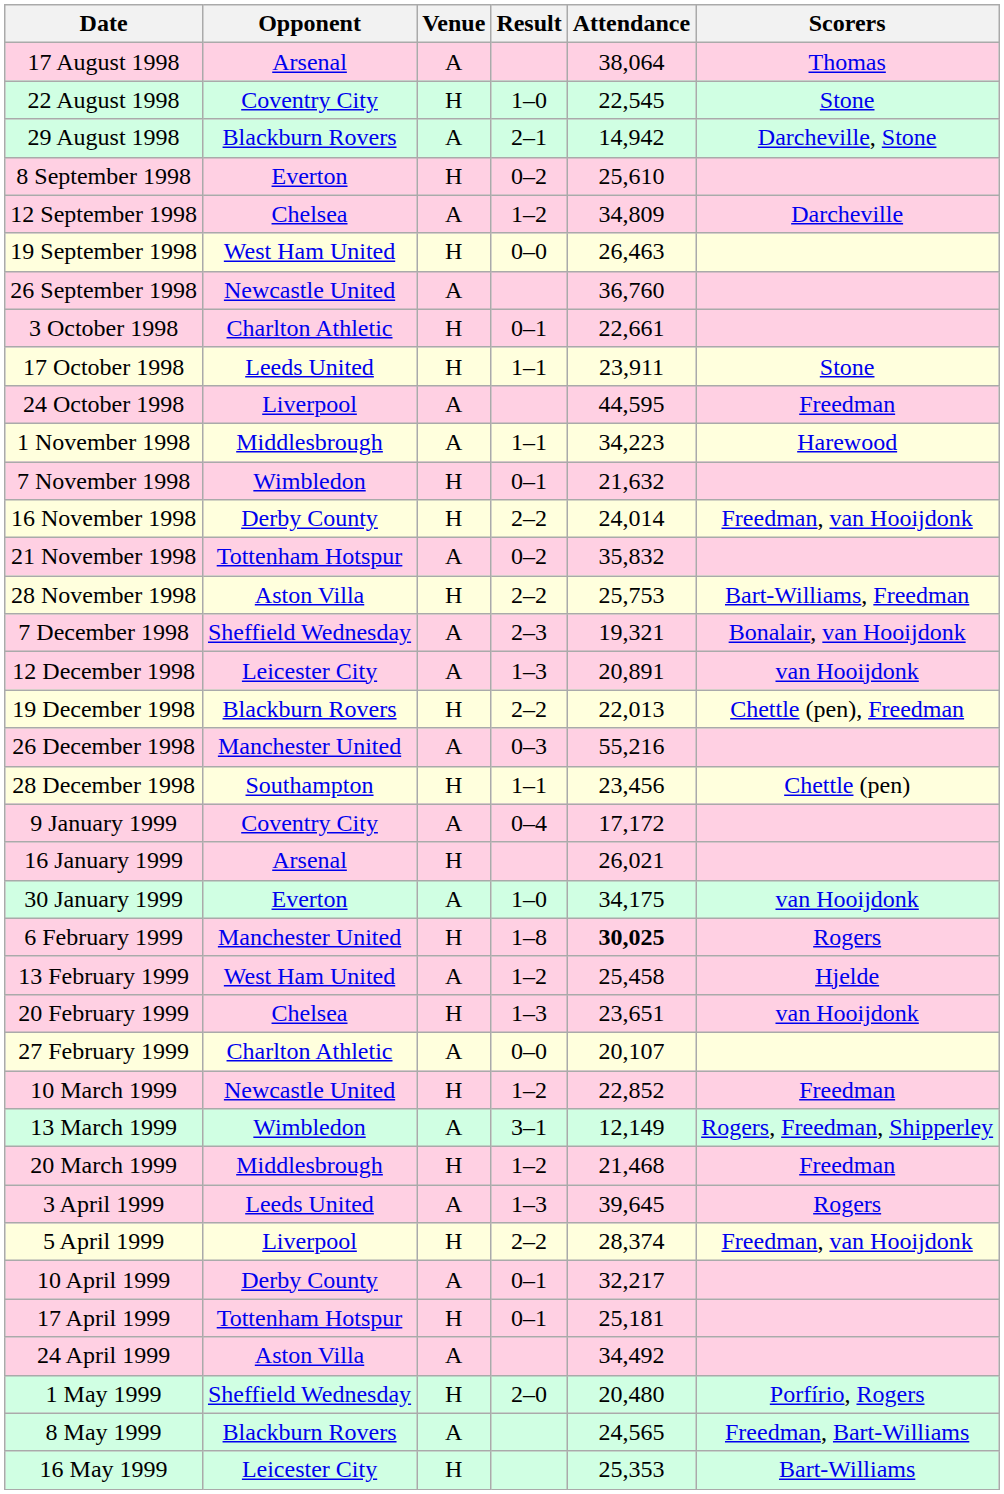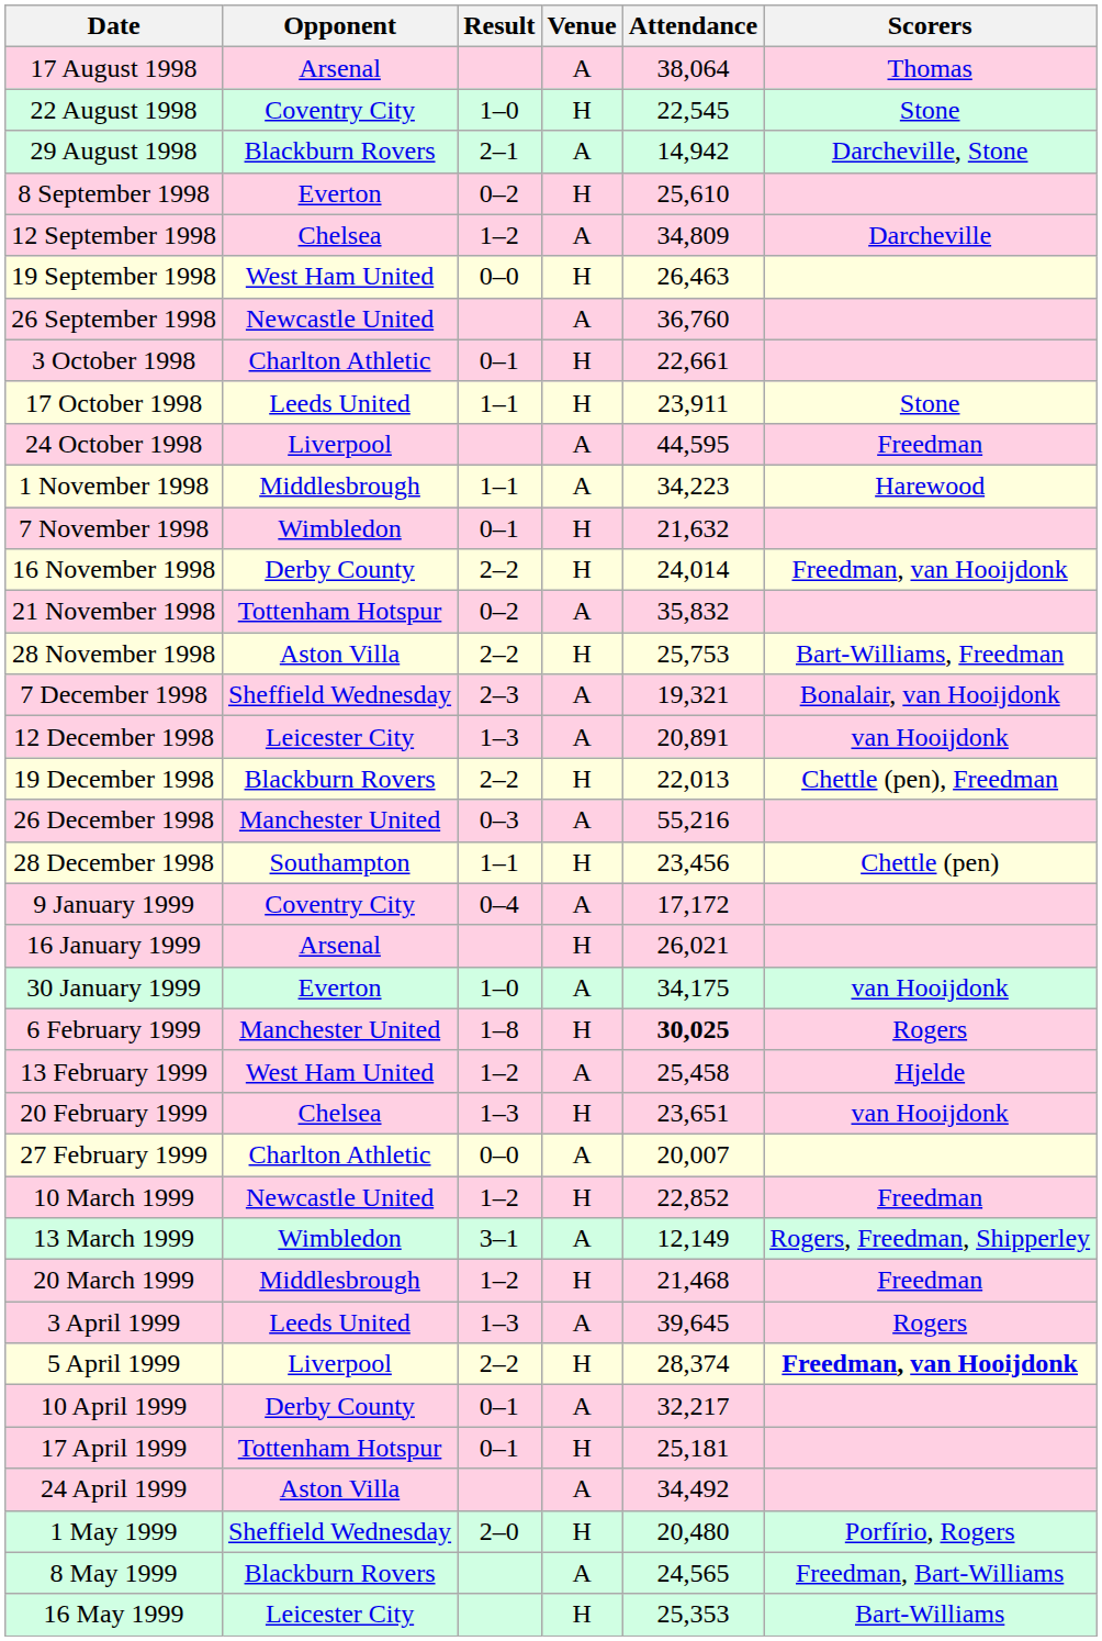 <table class="wikitable sortable" style="font-size:100%; text-align:center">
 <tr>
 <th>Date</th>
 <th>Opponent</th>
+<th>Result</th>
 <th>Venue</th>
-<th>Result</th>
 <th>Attendance</th>
 <th>Scorers</th>
 </tr>
 <tr style="background-color: #ffd0e3;">
 <td>17 August 1998</td>
 <td><a href='#'>Arsenal</a></td>
+<td></td>
 <td>A</td>
-<td></td>
 <td>38,064</td>
 <td><a href='#'>Thomas</a></td>
 </tr>
 <tr style="background-color: #d0ffe3;">
 <td>22 August 1998</td>
 <td><a href='#'>Coventry City</a></td>
+<td>1–0</td>
 <td>H</td>
-<td>1–0</td>
 <td>22,545</td>
 <td><a href='#'>Stone</a></td>
 </tr>
 <tr style="background-color: #d0ffe3;">
 <td>29 August 1998</td>
 <td><a href='#'>Blackburn Rovers</a></td>
+<td>2–1</td>
 <td>A</td>
-<td>2–1</td>
 <td>14,942</td>
 <td><a href='#'>Darcheville</a>, <a href='#'>Stone</a></td>
 </tr>
 <tr style="background-color: #ffd0e3;">
 <td>8 September 1998</td>
 <td><a href='#'>Everton</a></td>
+<td>0–2</td>
 <td>H</td>
-<td>0–2</td>
 <td>25,610</td>
 <td></td>
 </tr>
 <tr style="background-color: #ffd0e3;">
 <td>12 September 1998</td>
 <td><a href='#'>Chelsea</a></td>
+<td>1–2</td>
 <td>A</td>
-<td>1–2</td>
 <td>34,809</td>
 <td><a href='#'>Darcheville</a></td>
 </tr>
 <tr style="background-color: #ffffdd;">
 <td>19 September 1998</td>
 <td><a href='#'>West Ham United</a></td>
+<td>0–0</td>
 <td>H</td>
-<td>0–0</td>
 <td>26,463</td>
 <td></td>
 </tr>
 <tr style="background-color: #ffd0e3;">
 <td>26 September 1998</td>
 <td><a href='#'>Newcastle United</a></td>
+<td></td>
 <td>A</td>
-<td></td>
 <td>36,760</td>
 <td></td>
 </tr>
 <tr style="background-color: #ffd0e3;">
 <td>3 October 1998</td>
 <td><a href='#'>Charlton Athletic</a></td>
+<td>0–1</td>
 <td>H</td>
-<td>0–1</td>
 <td>22,661</td>
 <td></td>
 </tr>
 <tr style="background-color: #ffffdd;">
 <td>17 October 1998</td>
 <td><a href='#'>Leeds United</a></td>
+<td>1–1</td>
 <td>H</td>
-<td>1–1</td>
 <td>23,911</td>
 <td><a href='#'>Stone</a></td>
 </tr>
 <tr style="background-color: #ffd0e3;">
 <td>24 October 1998</td>
 <td><a href='#'>Liverpool</a></td>
+<td></td>
 <td>A</td>
-<td></td>
 <td>44,595</td>
 <td><a href='#'>Freedman</a></td>
 </tr>
 <tr style="background-color: #ffffdd;">
 <td>1 November 1998</td>
 <td><a href='#'>Middlesbrough</a></td>
+<td>1–1</td>
 <td>A</td>
-<td>1–1</td>
 <td>34,223</td>
 <td><a href='#'>Harewood</a></td>
 </tr>
 <tr style="background-color: #ffd0e3;">
 <td>7 November 1998</td>
 <td><a href='#'>Wimbledon</a></td>
+<td>0–1</td>
 <td>H</td>
-<td>0–1</td>
 <td>21,632</td>
 <td></td>
 </tr>
 <tr style="background-color: #ffffdd;">
 <td>16 November 1998</td>
 <td><a href='#'>Derby County</a></td>
+<td>2–2</td>
 <td>H</td>
-<td>2–2</td>
 <td>24,014</td>
 <td><a href='#'>Freedman</a>, <a href='#'>van Hooijdonk</a></td>
 </tr>
 <tr style="background-color: #ffd0e3;">
 <td>21 November 1998</td>
 <td><a href='#'>Tottenham Hotspur</a></td>
+<td>0–2</td>
 <td>A</td>
-<td>0–2</td>
 <td>35,832</td>
 <td></td>
 </tr>
 <tr style="background-color: #ffffdd;">
 <td>28 November 1998</td>
 <td><a href='#'>Aston Villa</a></td>
+<td>2–2</td>
 <td>H</td>
-<td>2–2</td>
 <td>25,753</td>
 <td><a href='#'>Bart-Williams</a>, <a href='#'>Freedman</a></td>
 </tr>
 <tr style="background-color: #ffd0e3;">
 <td>7 December 1998</td>
 <td><a href='#'>Sheffield Wednesday</a></td>
+<td>2–3</td>
 <td>A</td>
-<td>2–3</td>
 <td>19,321</td>
 <td><a href='#'>Bonalair</a>, <a href='#'>van Hooijdonk</a></td>
 </tr>
 <tr style="background-color: #ffd0e3;">
 <td>12 December 1998</td>
 <td><a href='#'>Leicester City</a></td>
+<td>1–3</td>
 <td>A</td>
-<td>1–3</td>
 <td>20,891</td>
 <td><a href='#'>van Hooijdonk</a></td>
 </tr>
 <tr style="background-color: #ffffdd;">
 <td>19 December 1998</td>
 <td><a href='#'>Blackburn Rovers</a></td>
+<td>2–2</td>
 <td>H</td>
-<td>2–2</td>
 <td>22,013</td>
 <td><a href='#'>Chettle</a> (pen), <a href='#'>Freedman</a></td>
 </tr>
 <tr style="background-color: #ffd0e3;">
 <td>26 December 1998</td>
 <td><a href='#'>Manchester United</a></td>
+<td>0–3</td>
 <td>A</td>
-<td>0–3</td>
 <td>55,216</td>
 <td></td>
 </tr>
 <tr style="background-color: #ffffdd;">
 <td>28 December 1998</td>
 <td><a href='#'>Southampton</a></td>
+<td>1–1</td>
 <td>H</td>
-<td>1–1</td>
 <td>23,456</td>
 <td><a href='#'>Chettle</a> (pen)</td>
 </tr>
 <tr style="background-color: #ffd0e3;">
 <td>9 January 1999</td>
 <td><a href='#'>Coventry City</a></td>
+<td>0–4</td>
 <td>A</td>
-<td>0–4</td>
 <td>17,172</td>
 <td></td>
 </tr>
 <tr style="background-color: #ffd0e3;">
 <td>16 January 1999</td>
 <td><a href='#'>Arsenal</a></td>
+<td></td>
 <td>H</td>
-<td></td>
 <td>26,021</td>
 <td></td>
 </tr>
 <tr style="background-color: #d0ffe3;">
 <td>30 January 1999</td>
 <td><a href='#'>Everton</a></td>
+<td>1–0</td>
 <td>A</td>
-<td>1–0</td>
 <td>34,175</td>
 <td><a href='#'>van Hooijdonk</a></td>
 </tr>
 <tr style="background-color: #ffd0e3;">
 <td>6 February 1999</td>
 <td><a href='#'>Manchester United</a></td>
+<td>1–8</td>
 <td>H</td>
-<td>1–8</td>
 <td><strong>30,025</strong></td>
 <td><a href='#'>Rogers</a></td>
 </tr>
 <tr style="background-color: #ffd0e3;">
 <td>13 February 1999</td>
 <td><a href='#'>West Ham United</a></td>
+<td>1–2</td>
 <td>A</td>
-<td>1–2</td>
 <td>25,458</td>
 <td><a href='#'>Hjelde</a></td>
 </tr>
 <tr style="background-color: #ffd0e3;">
 <td>20 February 1999</td>
 <td><a href='#'>Chelsea</a></td>
+<td>1–3</td>
 <td>H</td>
-<td>1–3</td>
 <td>23,651</td>
 <td><a href='#'>van Hooijdonk</a></td>
 </tr>
 <tr style="background-color: #ffffdd;">
 <td>27 February 1999</td>
 <td><a href='#'>Charlton Athletic</a></td>
+<td>0–0</td>
 <td>A</td>
-<td>0–0</td>
-<td>20,107</td>
+<td>20,007</td>
 <td></td>
 </tr>
 <tr style="background-color: #ffd0e3;">
 <td>10 March 1999</td>
 <td><a href='#'>Newcastle United</a></td>
+<td>1–2</td>
 <td>H</td>
-<td>1–2</td>
 <td>22,852</td>
 <td><a href='#'>Freedman</a></td>
 </tr>
 <tr style="background-color: #d0ffe3;">
 <td>13 March 1999</td>
 <td><a href='#'>Wimbledon</a></td>
+<td>3–1</td>
 <td>A</td>
-<td>3–1</td>
 <td>12,149</td>
 <td><a href='#'>Rogers</a>, <a href='#'>Freedman</a>, <a href='#'>Shipperley</a></td>
 </tr>
 <tr style="background-color: #ffd0e3;">
 <td>20 March 1999</td>
 <td><a href='#'>Middlesbrough</a></td>
+<td>1–2</td>
 <td>H</td>
-<td>1–2</td>
 <td>21,468</td>
 <td><a href='#'>Freedman</a></td>
 </tr>
 <tr style="background-color: #ffd0e3;">
 <td>3 April 1999</td>
 <td><a href='#'>Leeds United</a></td>
+<td>1–3</td>
 <td>A</td>
-<td>1–3</td>
 <td>39,645</td>
 <td><a href='#'>Rogers</a></td>
 </tr>
 <tr style="background-color: #ffffdd;">
 <td>5 April 1999</td>
 <td><a href='#'>Liverpool</a></td>
+<td>2–2</td>
 <td>H</td>
-<td>2–2</td>
 <td>28,374</td>
-<td><a href='#'>Freedman</a>, <a href='#'>van Hooijdonk</a></td>
+<td><strong><a href='#'>Freedman</a>, <a href='#'>van Hooijdonk</a></strong></td>
 </tr>
 <tr style="background-color: #ffd0e3;">
 <td>10 April 1999</td>
 <td><a href='#'>Derby County</a></td>
+<td>0–1</td>
 <td>A</td>
-<td>0–1</td>
 <td>32,217</td>
 <td></td>
 </tr>
 <tr style="background-color: #ffd0e3;">
 <td>17 April 1999</td>
 <td><a href='#'>Tottenham Hotspur</a></td>
+<td>0–1</td>
 <td>H</td>
-<td>0–1</td>
 <td>25,181</td>
 <td></td>
 </tr>
 <tr style="background-color: #ffd0e3;">
 <td>24 April 1999</td>
 <td><a href='#'>Aston Villa</a></td>
+<td></td>
 <td>A</td>
-<td></td>
 <td>34,492</td>
 <td></td>
 </tr>
 <tr style="background-color: #d0ffe3;">
 <td>1 May 1999</td>
 <td><a href='#'>Sheffield Wednesday</a></td>
+<td>2–0</td>
 <td>H</td>
-<td>2–0</td>
 <td>20,480</td>
 <td><a href='#'>Porfírio</a>, <a href='#'>Rogers</a></td>
 </tr>
 <tr style="background-color: #d0ffe3;">
 <td>8 May 1999</td>
 <td><a href='#'>Blackburn Rovers</a></td>
+<td></td>
 <td>A</td>
-<td></td>
 <td>24,565</td>
 <td><a href='#'>Freedman</a>, <a href='#'>Bart-Williams</a></td>
 </tr>
 <tr style="background-color: #d0ffe3;">
 <td>16 May 1999</td>
 <td><a href='#'>Leicester City</a></td>
+<td></td>
 <td>H</td>
-<td></td>
 <td>25,353</td>
 <td><a href='#'>Bart-Williams</a></td>
 </tr>
 </table>
